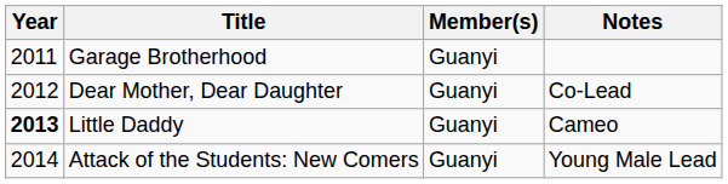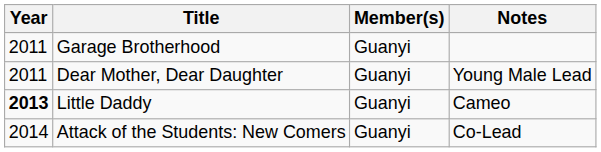 <table class="wikitable">
 <tr>
 <th>Year</th>
 <th>Title</th>
 <th>Member(s)</th>
 <th>Notes</th>
 </tr>
 <tr>
 <td>2011</td>
 <td>Garage Brotherhood</td>
 <td>Guanyi</td>
 <td></td>
 </tr>
 <tr>
-<td>2012</td>
+<td>2011</td>
 <td>Dear Mother, Dear Daughter</td>
 <td>Guanyi</td>
-<td>Co-Lead</td>
+<td>Young Male Lead</td>
 </tr>
 <tr>
 <td><strong>2013</strong></td>
 <td>Little Daddy</td>
 <td>Guanyi</td>
 <td>Cameo</td>
 </tr>
 <tr>
 <td>2014</td>
 <td>Attack of the Students: New Comers</td>
 <td>Guanyi</td>
-<td>Young Male Lead</td>
+<td>Co-Lead</td>
 </tr>
 </table>
